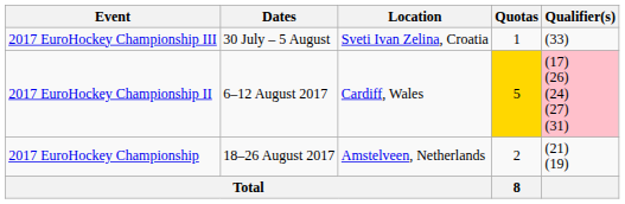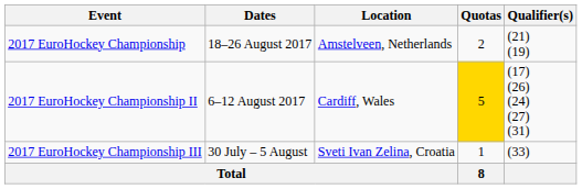 <table class=wikitable>
 <tr>
 <th>Event</th>
 <th>Dates</th>
 <th>Location</th>
 <th>Quotas</th>
 <th>Qualifier(s)</th>
 </tr>
 <tr>
+<td><a href='#'>2017 EuroHockey Championship</a></td>
+<td>18–26 August 2017</td>
+<td><a href='#'>Amstelveen</a>, Netherlands</td>
+<td style="text-align: center;">2</td>
+<td> (21)<br>  (19)</td>
+</tr>
+<tr>
+<td><a href='#'>2017 EuroHockey Championship II</a></td>
+<td>6–12 August 2017</td>
+<td><a href='#'>Cardiff</a>, Wales</td>
+<td style="background: gold; text-align: center;">5</td>
+<td> (17)<br>  (26)<br>  (24)<br>  (27)<br>  (31)</td>
+</tr>
+<tr>
 <td><a href='#'>2017 EuroHockey Championship III</a></td>
 <td>30 July – 5 August</td>
 <td><a href='#'>Sveti Ivan Zelina</a>, Croatia</td>
 <td style="text-align: center;">1</td>
 <td> (33)</td>
 </tr>
 <tr>
-<td><a href='#'>2017 EuroHockey Championship II</a></td>
-<td>6–12 August 2017</td>
-<td><a href='#'>Cardiff</a>, Wales</td>
-<td style="background: gold; text-align: center;">5</td>
-<td style="background: pink;"> (17)<br>  (26)<br>  (24)<br>  (27)<br>  (31)</td>
-</tr>
-<tr>
-<td><a href='#'>2017 EuroHockey Championship</a></td>
-<td>18–26 August 2017</td>
-<td><a href='#'>Amstelveen</a>, Netherlands</td>
-<td style="text-align: center;">2</td>
-<td> (21)<br>  (19)</td>
-</tr>
-<tr>
 <th colspan="3">Total</th>
 <th>8</th>
 <th></th>
 </tr>
 </table>
